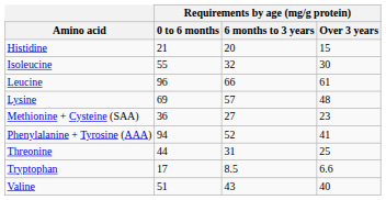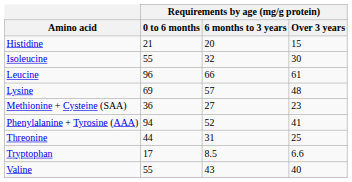 <table class="wikitable" style="border: none;">
 <tr>
 <th colspan="1" style="border: none;"></th>
 <th colspan="3">Requirements by age (mg/g protein)</th>
 </tr>
 <tr>
 <th>Amino acid</th>
 <th>0 to 6 months</th>
 <th>6 months to 3 years</th>
 <th>Over 3 years</th>
 </tr>
 <tr>
 <td><a href='#'>Histidine</a></td>
 <td>21</td>
 <td>20</td>
 <td>15</td>
 </tr>
 <tr>
 <td><a href='#'>Isoleucine</a></td>
 <td>55</td>
 <td>32</td>
 <td>30</td>
 </tr>
 <tr>
 <td><a href='#'>Leucine</a></td>
 <td>96</td>
 <td>66</td>
 <td>61</td>
 </tr>
 <tr>
 <td><a href='#'>Lysine</a></td>
 <td>69</td>
 <td>57</td>
 <td>48</td>
 </tr>
 <tr>
 <td><a href='#'>Methionine</a> + <a href='#'>Cysteine</a> (SAA)</td>
 <td>36</td>
 <td>27</td>
 <td>23</td>
 </tr>
 <tr>
 <td><a href='#'>Phenylalanine</a> + <a href='#'>Tyrosine</a> (<a href='#'>AAA</a>)</td>
 <td>94</td>
 <td>52</td>
 <td>41</td>
 </tr>
 <tr>
 <td><a href='#'>Threonine</a></td>
 <td>44</td>
 <td>31</td>
 <td>25</td>
 </tr>
 <tr>
 <td><a href='#'>Tryptophan</a></td>
 <td>17</td>
 <td>8.5</td>
 <td>6.6</td>
 </tr>
 <tr>
 <td><a href='#'>Valine</a></td>
-<td>51</td>
+<td>55</td>
 <td>43</td>
 <td>40</td>
 </tr>
 </table>
